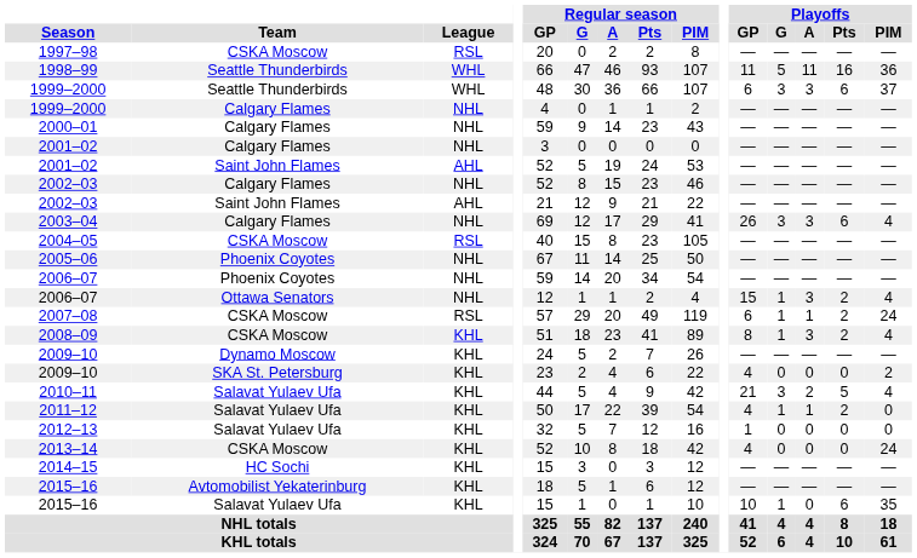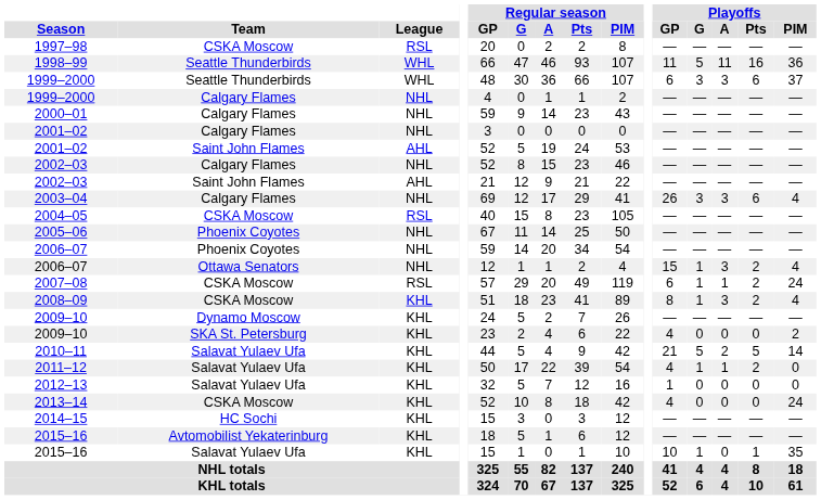 <table border="0" cellpadding="1" cellspacing="0" style="text-align:center; width:60em;">
 <tr style="background:#e0e0e0;">
 <th colspan="3"  bgcolor="#ffffff"> </th>
 <th rowspan="99" bgcolor="#ffffff"> </th>
 <th colspan="5"><a href='#'>Regular season</a></th>
 <th rowspan="99" bgcolor="#ffffff"> </th>
 <th colspan="5"><a href='#'>Playoffs</a></th>
 </tr>
 <tr style="background:#e0e0e0;">
 <th><a href='#'>Season</a></th>
 <th>Team</th>
 <th>League</th>
 <th>GP</th>
 <th><a href='#'>G</a></th>
 <th><a href='#'>A</a></th>
 <th><a href='#'>Pts</a></th>
 <th><a href='#'>PIM</a></th>
 <th>GP</th>
 <th>G</th>
 <th>A</th>
 <th>Pts</th>
 <th>PIM</th>
 </tr>
 <tr>
 <td><a href='#'>1997–98</a></td>
 <td><a href='#'>CSKA Moscow</a></td>
 <td><a href='#'>RSL</a></td>
 <td>20</td>
 <td>0</td>
 <td>2</td>
 <td>2</td>
 <td>8</td>
 <td>—</td>
 <td>—</td>
 <td>—</td>
 <td>—</td>
 <td>—</td>
 </tr>
 <tr style="background:#f0f0f0;">
 <td><a href='#'>1998–99</a></td>
 <td><a href='#'>Seattle Thunderbirds</a></td>
 <td><a href='#'>WHL</a></td>
 <td>66</td>
 <td>47</td>
 <td>46</td>
 <td>93</td>
 <td>107</td>
 <td>11</td>
 <td>5</td>
 <td>11</td>
 <td>16</td>
 <td>36</td>
 </tr>
 <tr>
 <td><a href='#'>1999–2000</a></td>
 <td>Seattle Thunderbirds</td>
 <td>WHL</td>
 <td>48</td>
 <td>30</td>
 <td>36</td>
 <td>66</td>
 <td>107</td>
 <td>6</td>
 <td>3</td>
 <td>3</td>
 <td>6</td>
 <td>37</td>
 </tr>
 <tr style="background:#f0f0f0;">
 <td><a href='#'>1999–2000</a></td>
 <td><a href='#'>Calgary Flames</a></td>
 <td><a href='#'>NHL</a></td>
 <td>4</td>
 <td>0</td>
 <td>1</td>
 <td>1</td>
 <td>2</td>
 <td>—</td>
 <td>—</td>
 <td>—</td>
 <td>—</td>
 <td>—</td>
 </tr>
 <tr>
 <td><a href='#'>2000–01</a></td>
 <td>Calgary Flames</td>
 <td>NHL</td>
 <td>59</td>
 <td>9</td>
 <td>14</td>
 <td>23</td>
 <td>43</td>
 <td>—</td>
 <td>—</td>
 <td>—</td>
 <td>—</td>
 <td>—</td>
 </tr>
 <tr style="background:#f0f0f0;">
 <td><a href='#'>2001–02</a></td>
 <td>Calgary Flames</td>
 <td>NHL</td>
 <td>3</td>
 <td>0</td>
 <td>0</td>
 <td>0</td>
 <td>0</td>
 <td>—</td>
 <td>—</td>
 <td>—</td>
 <td>—</td>
 <td>—</td>
 </tr>
 <tr>
 <td><a href='#'>2001–02</a></td>
 <td><a href='#'>Saint John Flames</a></td>
 <td><a href='#'>AHL</a></td>
 <td>52</td>
 <td>5</td>
 <td>19</td>
 <td>24</td>
 <td>53</td>
 <td>—</td>
 <td>—</td>
 <td>—</td>
 <td>—</td>
 <td>—</td>
 </tr>
 <tr style="background:#f0f0f0;">
 <td><a href='#'>2002–03</a></td>
 <td>Calgary Flames</td>
 <td>NHL</td>
 <td>52</td>
 <td>8</td>
 <td>15</td>
 <td>23</td>
 <td>46</td>
 <td>—</td>
 <td>—</td>
 <td>—</td>
 <td>—</td>
 <td>—</td>
 </tr>
 <tr>
 <td><a href='#'>2002–03</a></td>
 <td>Saint John Flames</td>
 <td>AHL</td>
 <td>21</td>
 <td>12</td>
 <td>9</td>
 <td>21</td>
 <td>22</td>
 <td>—</td>
 <td>—</td>
 <td>—</td>
 <td>—</td>
 <td>—</td>
 </tr>
 <tr style="background:#f0f0f0;">
 <td><a href='#'>2003–04</a></td>
 <td>Calgary Flames</td>
 <td>NHL</td>
 <td>69</td>
 <td>12</td>
 <td>17</td>
 <td>29</td>
 <td>41</td>
 <td>26</td>
 <td>3</td>
 <td>3</td>
 <td>6</td>
 <td>4</td>
 </tr>
 <tr>
 <td><a href='#'>2004–05</a></td>
 <td><a href='#'>CSKA Moscow</a></td>
 <td><a href='#'>RSL</a></td>
 <td>40</td>
 <td>15</td>
 <td>8</td>
 <td>23</td>
 <td>105</td>
 <td>—</td>
 <td>—</td>
 <td>—</td>
 <td>—</td>
 <td>—</td>
 </tr>
 <tr style="background:#f0f0f0;">
 <td><a href='#'>2005–06</a></td>
 <td><a href='#'>Phoenix Coyotes</a></td>
 <td>NHL</td>
 <td>67</td>
 <td>11</td>
 <td>14</td>
 <td>25</td>
 <td>50</td>
 <td>—</td>
 <td>—</td>
 <td>—</td>
 <td>—</td>
 <td>—</td>
 </tr>
 <tr>
 <td><a href='#'>2006–07</a></td>
 <td>Phoenix Coyotes</td>
 <td>NHL</td>
 <td>59</td>
 <td>14</td>
 <td>20</td>
 <td>34</td>
 <td>54</td>
 <td>—</td>
 <td>—</td>
 <td>—</td>
 <td>—</td>
 <td>—</td>
 </tr>
 <tr style="background:#f0f0f0;">
 <td>2006–07</td>
 <td><a href='#'>Ottawa Senators</a></td>
 <td>NHL</td>
 <td>12</td>
 <td>1</td>
 <td>1</td>
 <td>2</td>
 <td>4</td>
 <td>15</td>
 <td>1</td>
 <td>3</td>
 <td>2</td>
 <td>4</td>
 </tr>
 <tr>
 <td><a href='#'>2007–08</a></td>
 <td>CSKA Moscow</td>
 <td>RSL</td>
 <td>57</td>
 <td>29</td>
 <td>20</td>
 <td>49</td>
 <td>119</td>
 <td>6</td>
 <td>1</td>
 <td>1</td>
 <td>2</td>
 <td>24</td>
 </tr>
 <tr style="background:#f0f0f0;">
 <td><a href='#'>2008–09</a></td>
 <td>CSKA Moscow</td>
 <td><a href='#'>KHL</a></td>
 <td>51</td>
 <td>18</td>
 <td>23</td>
 <td>41</td>
 <td>89</td>
 <td>8</td>
 <td>1</td>
 <td>3</td>
 <td>2</td>
 <td>4</td>
 </tr>
 <tr>
 <td><a href='#'>2009–10</a></td>
 <td><a href='#'>Dynamo Moscow</a></td>
 <td>KHL</td>
 <td>24</td>
 <td>5</td>
 <td>2</td>
 <td>7</td>
 <td>26</td>
 <td>—</td>
 <td>—</td>
 <td>—</td>
 <td>—</td>
 <td>—</td>
 </tr>
 <tr style="background:#f0f0f0;">
 <td>2009–10</td>
 <td><a href='#'>SKA St. Petersburg</a></td>
 <td>KHL</td>
 <td>23</td>
 <td>2</td>
 <td>4</td>
 <td>6</td>
 <td>22</td>
 <td>4</td>
 <td>0</td>
 <td>0</td>
 <td>0</td>
 <td>2</td>
 </tr>
 <tr>
 <td><a href='#'>2010–11</a></td>
 <td><a href='#'>Salavat Yulaev Ufa</a></td>
 <td>KHL</td>
 <td>44</td>
 <td>5</td>
 <td>4</td>
 <td>9</td>
 <td>42</td>
 <td>21</td>
-<td>3</td>
+<td>5</td>
 <td>2</td>
 <td>5</td>
-<td>4</td>
+<td>14</td>
 </tr>
 <tr style="background:#f0f0f0;">
 <td><a href='#'>2011–12</a></td>
 <td>Salavat Yulaev Ufa</td>
 <td>KHL</td>
 <td>50</td>
 <td>17</td>
 <td>22</td>
 <td>39</td>
 <td>54</td>
 <td>4</td>
 <td>1</td>
 <td>1</td>
 <td>2</td>
 <td>0</td>
 </tr>
 <tr>
 <td><a href='#'>2012–13</a></td>
 <td>Salavat Yulaev Ufa</td>
 <td>KHL</td>
 <td>32</td>
 <td>5</td>
 <td>7</td>
 <td>12</td>
 <td>16</td>
 <td>1</td>
 <td>0</td>
 <td>0</td>
 <td>0</td>
 <td>0</td>
 </tr>
 <tr style="background:#f0f0f0;">
 <td><a href='#'>2013–14</a></td>
 <td>CSKA Moscow</td>
 <td>KHL</td>
 <td>52</td>
 <td>10</td>
 <td>8</td>
 <td>18</td>
 <td>42</td>
 <td>4</td>
 <td>0</td>
 <td>0</td>
 <td>0</td>
 <td>24</td>
 </tr>
 <tr>
 <td><a href='#'>2014–15</a></td>
 <td><a href='#'>HC Sochi</a></td>
 <td>KHL</td>
 <td>15</td>
 <td>3</td>
 <td>0</td>
 <td>3</td>
 <td>12</td>
 <td>—</td>
 <td>—</td>
 <td>—</td>
 <td>—</td>
 <td>—</td>
 </tr>
 <tr style="background:#f0f0f0;">
 <td><a href='#'>2015–16</a></td>
 <td><a href='#'>Avtomobilist Yekaterinburg</a></td>
 <td>KHL</td>
 <td>18</td>
 <td>5</td>
 <td>1</td>
 <td>6</td>
 <td>12</td>
 <td>—</td>
 <td>—</td>
 <td>—</td>
 <td>—</td>
 <td>—</td>
 </tr>
 <tr>
 <td>2015–16</td>
 <td>Salavat Yulaev Ufa</td>
 <td>KHL</td>
 <td>15</td>
 <td>1</td>
 <td>0</td>
 <td>1</td>
 <td>10</td>
 <td>10</td>
 <td>1</td>
 <td>0</td>
-<td>6</td>
+<td>1</td>
 <td>35</td>
 </tr>
 <tr style="background:#e0e0e0;">
 <th colspan="3">NHL totals</th>
 <th>325</th>
 <th>55</th>
 <th>82</th>
 <th>137</th>
 <th>240</th>
 <th>41</th>
 <th>4</th>
 <th>4</th>
 <th>8</th>
 <th>18</th>
 </tr>
 <tr style="background:#e0e0e0;">
 <th colspan="3">KHL totals</th>
 <th>324</th>
 <th>70</th>
 <th>67</th>
 <th>137</th>
 <th>325</th>
 <th>52</th>
 <th>6</th>
 <th>4</th>
 <th>10</th>
 <th>61</th>
 </tr>
 </table>
